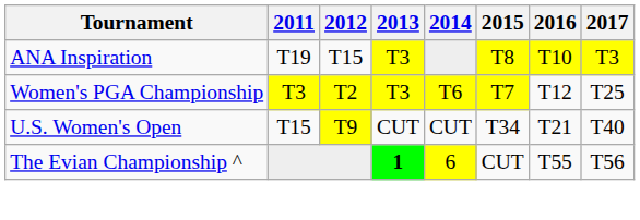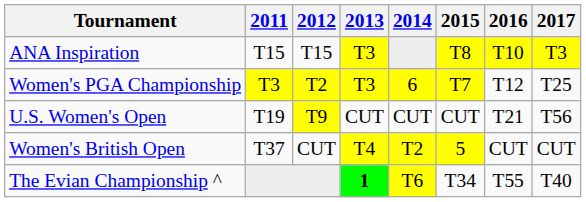 <table class="wikitable" style="font-size:95%;text-align:center;">
 <tr>
 <th>Tournament</th>
 <th><a href='#'>2011</a></th>
 <th><a href='#'>2012</a></th>
 <th><a href='#'>2013</a></th>
 <th><a href='#'>2014</a></th>
 <th>2015</th>
 <th>2016</th>
 <th>2017</th>
 </tr>
 <tr>
 <td align=left><a href='#'>ANA Inspiration</a></td>
-<td>T19</td>
+<td>T15</td>
 <td>T15</td>
 <td style="background:yellow;">T3</td>
 <td style="background:#eeeeee;"></td>
 <td style="background:yellow;">T8</td>
 <td style="background:yellow;">T10</td>
 <td style="background:yellow;">T3</td>
 </tr>
 <tr>
 <td align=left><a href='#'>Women's PGA Championship</a></td>
 <td style="background:yellow;">T3</td>
 <td style="background:yellow;">T2</td>
 <td style="background:yellow;">T3</td>
-<td style="background:yellow;">T6</td>
+<td style="background:yellow;">6</td>
 <td style="background:yellow;">T7</td>
 <td>T12</td>
 <td>T25</td>
 </tr>
 <tr>
 <td align=left><a href='#'>U.S. Women's Open</a></td>
-<td>T15</td>
+<td>T19</td>
 <td style="background:yellow;">T9</td>
 <td>CUT</td>
 <td>CUT</td>
-<td>T34</td>
+<td>CUT</td>
 <td>T21</td>
-<td>T40</td>
+<td>T56</td>
+</tr>
+<tr>
+<td align=left><a href='#'>Women's British Open</a></td>
+<td>T37</td>
+<td>CUT</td>
+<td style="background:yellow;">T4</td>
+<td style="background:yellow;">T2</td>
+<td style="background:yellow;">5</td>
+<td>CUT</td>
+<td>CUT</td>
 </tr>
 <tr>
 <td align=left><a href='#'>The Evian Championship</a> ^</td>
 <td style="background:#eeeeee;" colspan=2></td>
 <td style="background:lime;"><strong>1</strong></td>
-<td style="background:yellow;">6</td>
-<td>CUT</td>
+<td style="background:yellow;">T6</td>
+<td>T34</td>
 <td>T55</td>
-<td>T56</td>
+<td>T40</td>
 </tr>
 </table>
